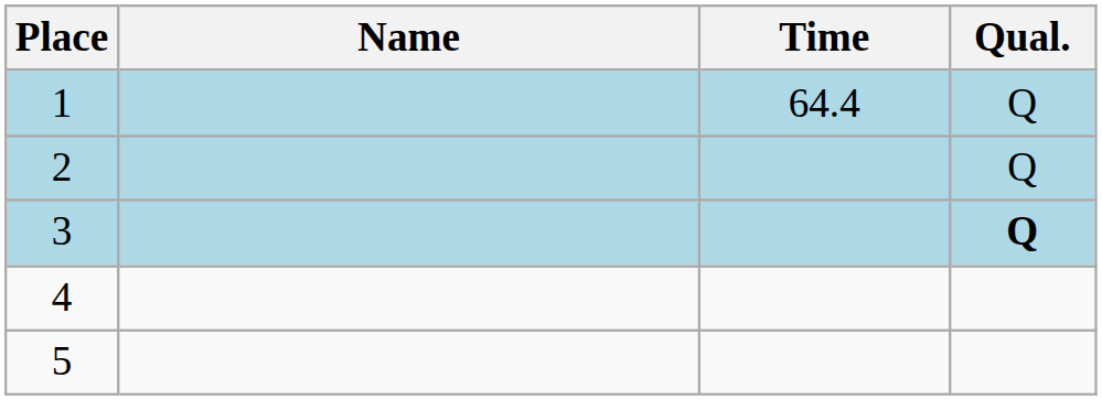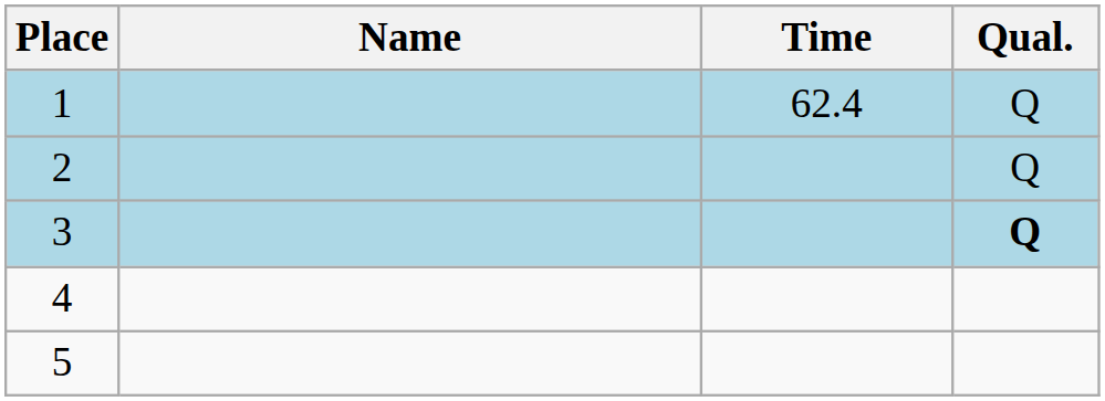 <table class=wikitable style="text-align:center">
 <tr>
 <th width=20>Place</th>
 <th width=220>Name</th>
 <th width=90>Time</th>
 <th width=50>Qual.</th>
 </tr>
 <tr bgcolor=lightblue>
 <td>1</td>
 <td align=left></td>
-<td>64.4</td>
+<td>62.4</td>
 <td>Q</td>
 </tr>
 <tr bgcolor=lightblue>
 <td>2</td>
 <td align=left></td>
 <td></td>
 <td>Q</td>
 </tr>
 <tr bgcolor=lightblue>
 <td>3</td>
 <td align=left></td>
 <td></td>
 <td><strong>Q</strong></td>
 </tr>
 <tr>
 <td>4</td>
 <td align=left></td>
 <td></td>
 <td></td>
 </tr>
 <tr>
 <td>5</td>
 <td align=left></td>
 <td></td>
 <td></td>
 </tr>
 </table>
